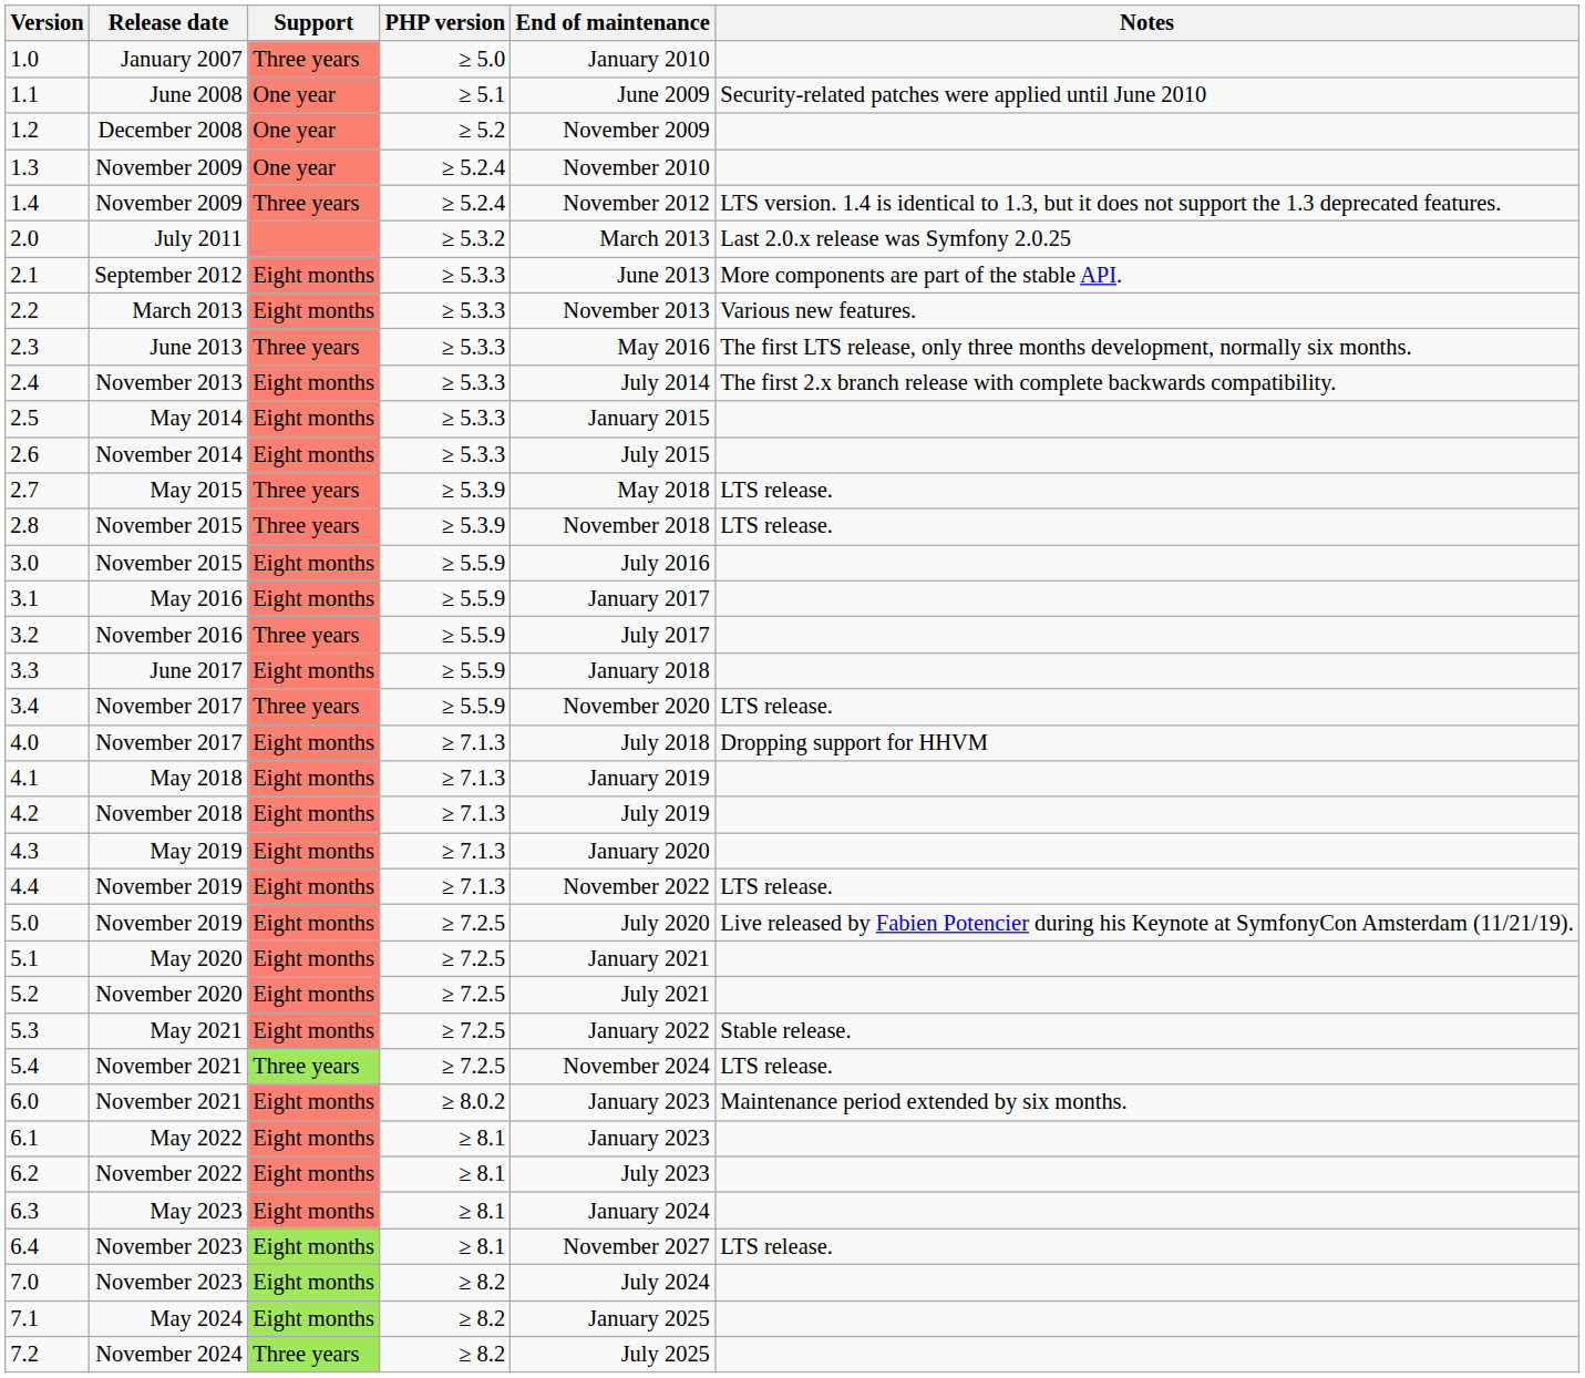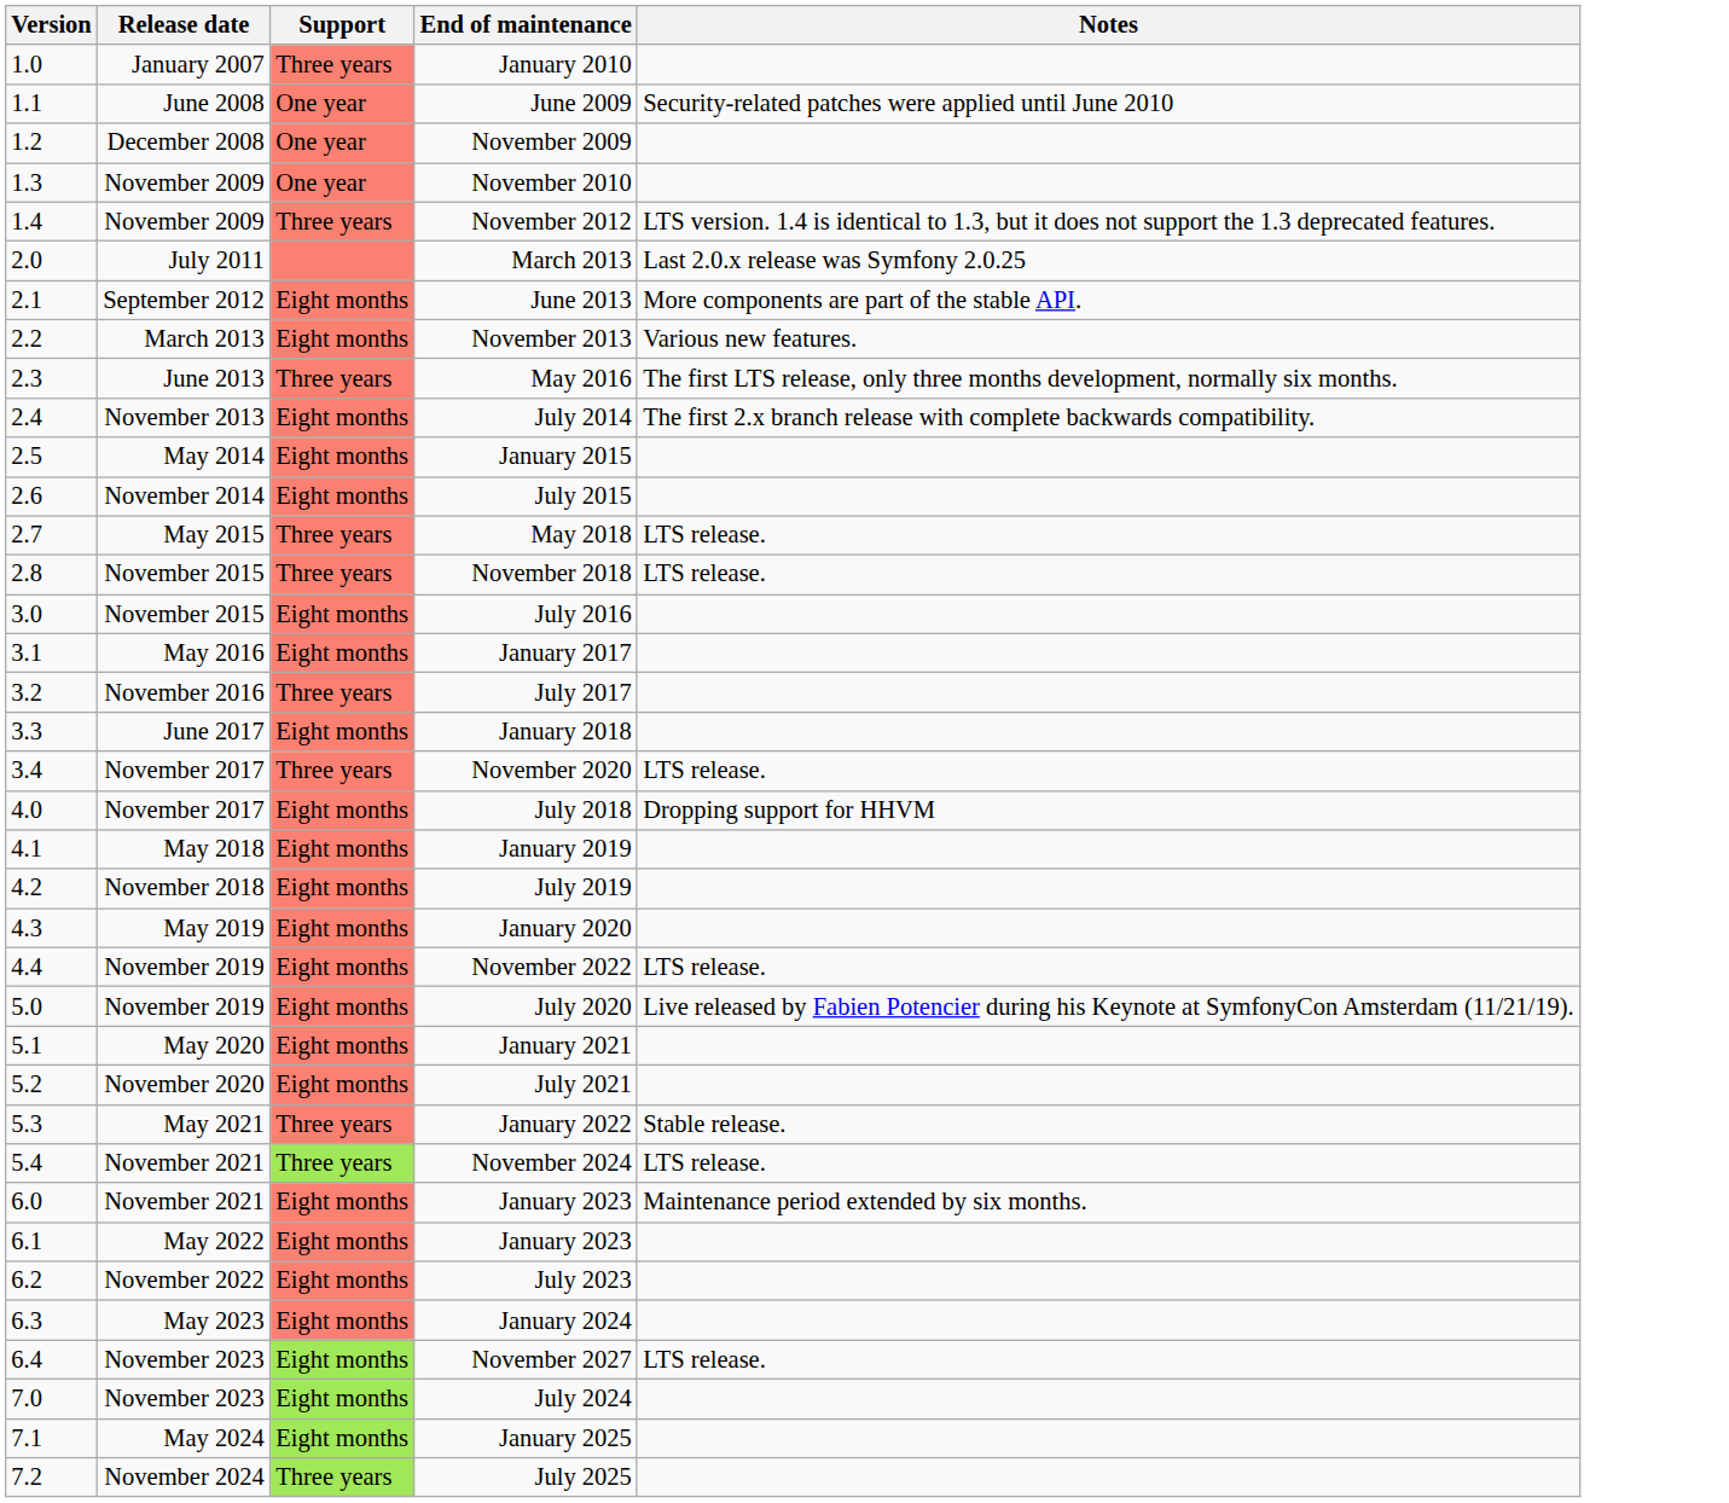 <table class="wikitable">
 <tr>
 <th>Version</th>
 <th>Release date</th>
 <th>Support</th>
-<th>PHP version</th>
 <th>End of maintenance</th>
 <th>Notes</th>
 </tr>
 <tr>
 <td>1.0</td>
 <td style="text-align:right;">January 2007</td>
 <td style="background:salmon;">Three years</td>
-<td style="text-align:right;">≥ 5.0</td>
 <td style="text-align:right;">January 2010</td>
 <td></td>
 </tr>
 <tr>
 <td>1.1</td>
 <td style="text-align:right;">June 2008</td>
 <td style="background:salmon;">One year</td>
-<td style="text-align:right;">≥ 5.1</td>
 <td style="text-align:right;">June 2009</td>
 <td>Security-related patches were applied until June 2010</td>
 </tr>
 <tr>
 <td>1.2</td>
 <td style="text-align:right;">December 2008</td>
 <td style="background:salmon;">One year</td>
-<td style="text-align:right;">≥ 5.2</td>
 <td style="text-align:right;">November 2009</td>
 <td></td>
 </tr>
 <tr>
 <td>1.3</td>
 <td style="text-align:right;">November 2009</td>
 <td style="background:salmon;">One year</td>
-<td style="text-align:right;">≥ 5.2.4</td>
 <td style="text-align:right;">November 2010</td>
 <td></td>
 </tr>
 <tr>
 <td>1.4</td>
 <td style="text-align:right;">November 2009</td>
 <td style="background:salmon;">Three years</td>
-<td style="text-align:right;">≥ 5.2.4</td>
 <td style="text-align:right;">November 2012</td>
 <td>LTS version. 1.4 is identical to 1.3, but it does not support the 1.3 deprecated features.</td>
 </tr>
 <tr>
 <td>2.0</td>
 <td style="text-align:right;">July 2011</td>
 <td style="background:salmon;"></td>
-<td style="text-align:right;">≥ 5.3.2</td>
 <td style="text-align:right;">March 2013</td>
 <td>Last 2.0.x release was Symfony 2.0.25</td>
 </tr>
 <tr>
 <td>2.1</td>
 <td style="text-align:right;">September 2012</td>
 <td style="background:salmon;">Eight months</td>
-<td style="text-align:right;">≥ 5.3.3</td>
 <td style="text-align:right;">June 2013</td>
 <td>More components are part of the stable <a href='#'>API</a>.</td>
 </tr>
 <tr>
 <td>2.2</td>
 <td style="text-align:right;">March 2013</td>
 <td style="background:salmon;">Eight months</td>
-<td style="text-align:right;">≥ 5.3.3</td>
 <td style="text-align:right;">November 2013</td>
 <td>Various new features.</td>
 </tr>
 <tr>
 <td>2.3</td>
 <td style="text-align:right;">June 2013</td>
 <td style="background:salmon">Three years</td>
-<td style="text-align:right;">≥ 5.3.3</td>
 <td style="text-align:right;">May 2016</td>
 <td>The first LTS release, only three months development, normally six months.</td>
 </tr>
 <tr>
 <td>2.4</td>
 <td style="text-align:right;">November 2013</td>
 <td style="background:salmon;">Eight months</td>
-<td style="text-align:right;">≥ 5.3.3</td>
 <td style="text-align:right;">July 2014</td>
 <td>The first 2.x branch release with complete backwards compatibility.</td>
 </tr>
 <tr>
 <td>2.5</td>
 <td style="text-align:right;">May 2014</td>
 <td style="background:salmon;">Eight months</td>
-<td style="text-align:right;">≥ 5.3.3</td>
 <td style="text-align:right;">January 2015</td>
 <td></td>
 </tr>
 <tr>
 <td>2.6</td>
 <td style="text-align:right;">November 2014</td>
 <td style="background:salmon;">Eight months</td>
-<td style="text-align:right;">≥ 5.3.3</td>
 <td style="text-align:right;">July 2015</td>
 <td></td>
 </tr>
 <tr>
 <td>2.7</td>
 <td style="text-align:right;">May 2015</td>
 <td style="background:salmon;">Three years</td>
-<td style="text-align:right;">≥ 5.3.9</td>
 <td style="text-align:right;">May 2018</td>
 <td>LTS release.</td>
 </tr>
 <tr>
 <td>2.8</td>
 <td style="text-align:right;">November 2015</td>
 <td style="background:salmon;">Three years</td>
-<td style="text-align:right;">≥ 5.3.9</td>
 <td style="text-align:right;">November 2018</td>
 <td>LTS release.</td>
 </tr>
 <tr>
 <td>3.0</td>
 <td style="text-align:right;">November 2015</td>
 <td style="background:salmon;">Eight months</td>
-<td style="text-align:right;">≥ 5.5.9</td>
 <td style="text-align:right;">July 2016</td>
 <td></td>
 </tr>
 <tr>
 <td>3.1</td>
 <td style="text-align:right;">May 2016</td>
 <td style="background:salmon;">Eight months</td>
-<td style="text-align:right;">≥ 5.5.9</td>
 <td style="text-align:right;">January 2017</td>
 <td></td>
 </tr>
 <tr>
 <td>3.2</td>
 <td style="text-align:right;">November 2016</td>
 <td style="background:salmon;">Three years</td>
-<td style="text-align:right;">≥ 5.5.9</td>
 <td style="text-align:right;">July 2017</td>
 <td></td>
 </tr>
 <tr>
 <td>3.3</td>
 <td style="text-align:right;">June 2017</td>
 <td style="background:salmon;">Eight months</td>
-<td style="text-align:right;">≥ 5.5.9</td>
 <td style="text-align:right;">January 2018</td>
 <td></td>
 </tr>
 <tr>
 <td>3.4</td>
 <td style="text-align:right;">November 2017</td>
 <td style="background:salmon;">Three years</td>
-<td style="text-align:right;">≥ 5.5.9</td>
 <td style="text-align:right;">November 2020</td>
 <td>LTS release.</td>
 </tr>
 <tr>
 <td>4.0</td>
 <td style="text-align:right;">November 2017</td>
 <td style="background:salmon;">Eight months</td>
-<td style="text-align:right;">≥ 7.1.3</td>
 <td style="text-align:right;">July 2018</td>
 <td>Dropping support for HHVM</td>
 </tr>
 <tr>
 <td>4.1</td>
 <td style="text-align:right;">May 2018</td>
 <td style="background:salmon;">Eight months</td>
-<td style="text-align:right;">≥ 7.1.3</td>
 <td style="text-align:right;">January 2019</td>
 <td></td>
 </tr>
 <tr>
 <td>4.2</td>
 <td style="text-align:right;">November 2018</td>
 <td style="background:salmon;">Eight months</td>
-<td style="text-align:right;">≥ 7.1.3</td>
 <td style="text-align:right;">July 2019</td>
 <td></td>
 </tr>
 <tr>
 <td>4.3</td>
 <td style="text-align:right;">May 2019</td>
 <td style="background:salmon;">Eight months</td>
-<td style="text-align:right;">≥ 7.1.3</td>
 <td style="text-align:right;">January 2020</td>
 <td></td>
 </tr>
 <tr>
 <td>4.4</td>
 <td style="text-align:right;">November 2019</td>
 <td style="background:salmon;">Eight months</td>
-<td style="text-align:right;">≥ 7.1.3</td>
 <td style="text-align:right;">November 2022</td>
 <td>LTS release.</td>
 </tr>
 <tr>
 <td>5.0</td>
 <td style="text-align:right;">November 2019</td>
 <td style="background:salmon;">Eight months</td>
-<td style="text-align:right;">≥ 7.2.5</td>
 <td style="text-align:right;">July 2020</td>
 <td>Live released by <a href='#'>Fabien Potencier</a> during his Keynote at SymfonyCon Amsterdam (11/21/19).</td>
 </tr>
 <tr>
 <td>5.1</td>
 <td style="text-align:right;">May 2020</td>
 <td style="background:salmon;">Eight months</td>
-<td style="text-align:right;">≥ 7.2.5</td>
 <td style="text-align:right;">January 2021</td>
 <td></td>
 </tr>
 <tr>
 <td>5.2</td>
 <td style="text-align:right;">November 2020</td>
 <td style="background:salmon">Eight months</td>
-<td style="text-align:right;">≥ 7.2.5</td>
 <td style="text-align:right;">July 2021</td>
 <td></td>
 </tr>
 <tr>
 <td>5.3</td>
 <td style="text-align:right;">May 2021</td>
-<td style="background:salmon;">Eight months</td>
-<td style="text-align:right;">≥ 7.2.5</td>
+<td style="background:salmon;">Three years</td>
 <td style="text-align:right;">January 2022</td>
 <td>Stable release.</td>
 </tr>
 <tr>
 <td>5.4</td>
 <td style="text-align:right;">November 2021</td>
 <td style="background:#a0e75a;">Three years</td>
-<td style="text-align:right;">≥ 7.2.5</td>
 <td style="text-align:right;">November 2024</td>
 <td>LTS release.</td>
 </tr>
 <tr>
 <td>6.0</td>
 <td style="text-align:right;">November 2021</td>
 <td style="background:salmon">Eight months</td>
-<td style="text-align:right;">≥ 8.0.2</td>
 <td style="text-align:right;">January 2023</td>
 <td> Maintenance period extended by six months.</td>
 </tr>
 <tr>
 <td>6.1</td>
 <td style="text-align:right;">May 2022</td>
 <td style="background:salmon">Eight months</td>
-<td style="text-align:right;">≥ 8.1</td>
 <td style="text-align:right;">January 2023</td>
 <td></td>
 </tr>
 <tr>
 <td>6.2</td>
 <td style="text-align:right;">November 2022</td>
 <td style="background:salmon">Eight months</td>
-<td style="text-align:right;">≥ 8.1</td>
 <td style="text-align:right;">July 2023</td>
 <td></td>
 </tr>
 <tr>
 <td>6.3</td>
 <td style="text-align:right;">May 2023</td>
 <td style="background:salmon;">Eight months</td>
-<td style="text-align:right;">≥ 8.1</td>
 <td style="text-align:right;">January 2024</td>
 <td></td>
 </tr>
 <tr>
 <td>6.4</td>
 <td style="text-align:right;">November 2023</td>
 <td style="background:#a0e75a;">Eight months</td>
-<td style="text-align:right;">≥ 8.1</td>
 <td style="text-align:right;">November 2027</td>
 <td>LTS release.</td>
 </tr>
 <tr>
 <td>7.0</td>
 <td style="text-align:right;">November 2023</td>
 <td style="background:#a0e75a;">Eight months</td>
-<td style="text-align:right;">≥ 8.2</td>
 <td style="text-align:right;">July 2024</td>
 <td></td>
 </tr>
 <tr>
 <td>7.1</td>
 <td style="text-align:right;">May 2024</td>
 <td style="background:#a0e75a;">Eight months</td>
-<td style="text-align:right;">≥ 8.2</td>
 <td style="text-align:right;">January 2025</td>
 <td></td>
 </tr>
 <tr>
 <td>7.2</td>
 <td style="text-align:right;">November 2024</td>
 <td style="background:#a0e75a;">Three years</td>
-<td style="text-align:right;">≥ 8.2</td>
 <td style="text-align:right;">July 2025</td>
 <td></td>
 </tr>
 </table>
